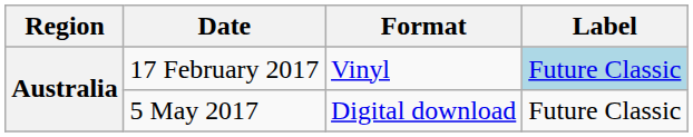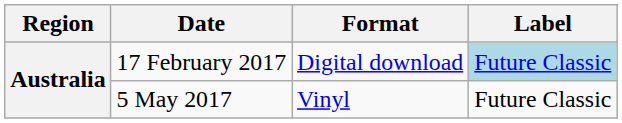 <table class="wikitable plainrowheaders">
 <tr>
 <th>Region</th>
 <th>Date</th>
 <th>Format</th>
 <th>Label</th>
 </tr>
 <tr>
 <th scope="row" rowspan="2">Australia</th>
 <td>17 February 2017</td>
-<td><a href='#'>Vinyl</a></td>
+<td><a href='#'>Digital download</a></td>
 <td style="background: lightblue;"><a href='#'>Future Classic</a></td>
 </tr>
 <tr>
 <td>5 May 2017</td>
-<td><a href='#'>Digital download</a></td>
+<td><a href='#'>Vinyl</a></td>
 <td>Future Classic</td>
 </tr>
 </table>
